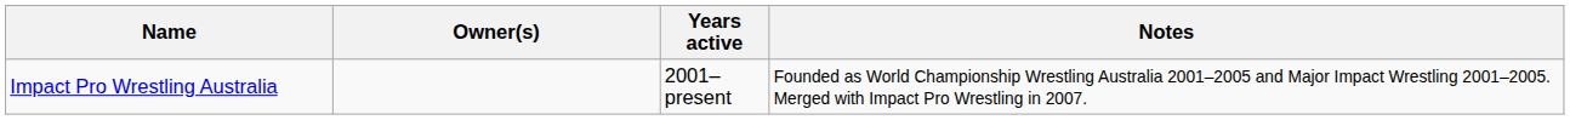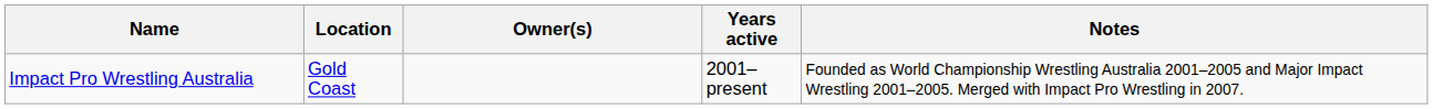 <table class="wikitable" style="text-align: left;">
 <tr>
 <th width="21%">Name</th>
+<th width="7%">Location</th>
 <th width="21%">Owner(s)</th>
 <th width="7%">Years active</th>
 <th width="55%">Notes</th>
 </tr>
 <tr>
 <td><a href='#'>Impact Pro Wrestling Australia</a></td>
+<td><a href='#'>Gold Coast</a></td>
 <td></td>
 <td>2001–present</td>
 <td><small>Founded as World Championship Wrestling Australia 2001–2005 and Major Impact Wrestling 2001–2005. Merged with Impact Pro Wrestling in 2007.</small></td>
 </tr>
 </table>
